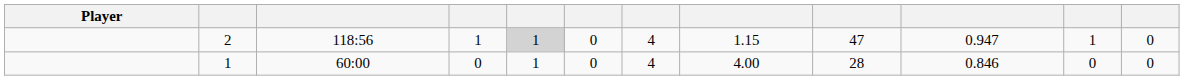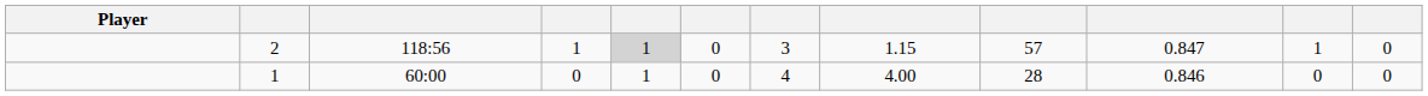 <table class="wikitable sortable" style="width:100%; text-align:center;">
 <tr>
 <th>Player</th>
 <th></th>
 <th></th>
 <th></th>
 <th></th>
 <th></th>
 <th></th>
 <th></th>
 <th></th>
 <th></th>
 <th></th>
 <th></th>
 </tr>
 <tr>
 <td></td>
 <td>2</td>
 <td>118:56</td>
 <td>1</td>
 <td style="background: lightgrey;">1</td>
 <td>0</td>
-<td>4</td>
+<td>3</td>
 <td>1.15</td>
-<td>47</td>
-<td>0.947</td>
+<td>57</td>
+<td>0.847</td>
 <td>1</td>
 <td>0</td>
 </tr>
 <tr>
 <td></td>
 <td>1</td>
 <td>60:00</td>
 <td>0</td>
 <td>1</td>
 <td>0</td>
 <td>4</td>
 <td>4.00</td>
 <td>28</td>
 <td>0.846</td>
 <td>0</td>
 <td>0</td>
 </tr>
 </table>
